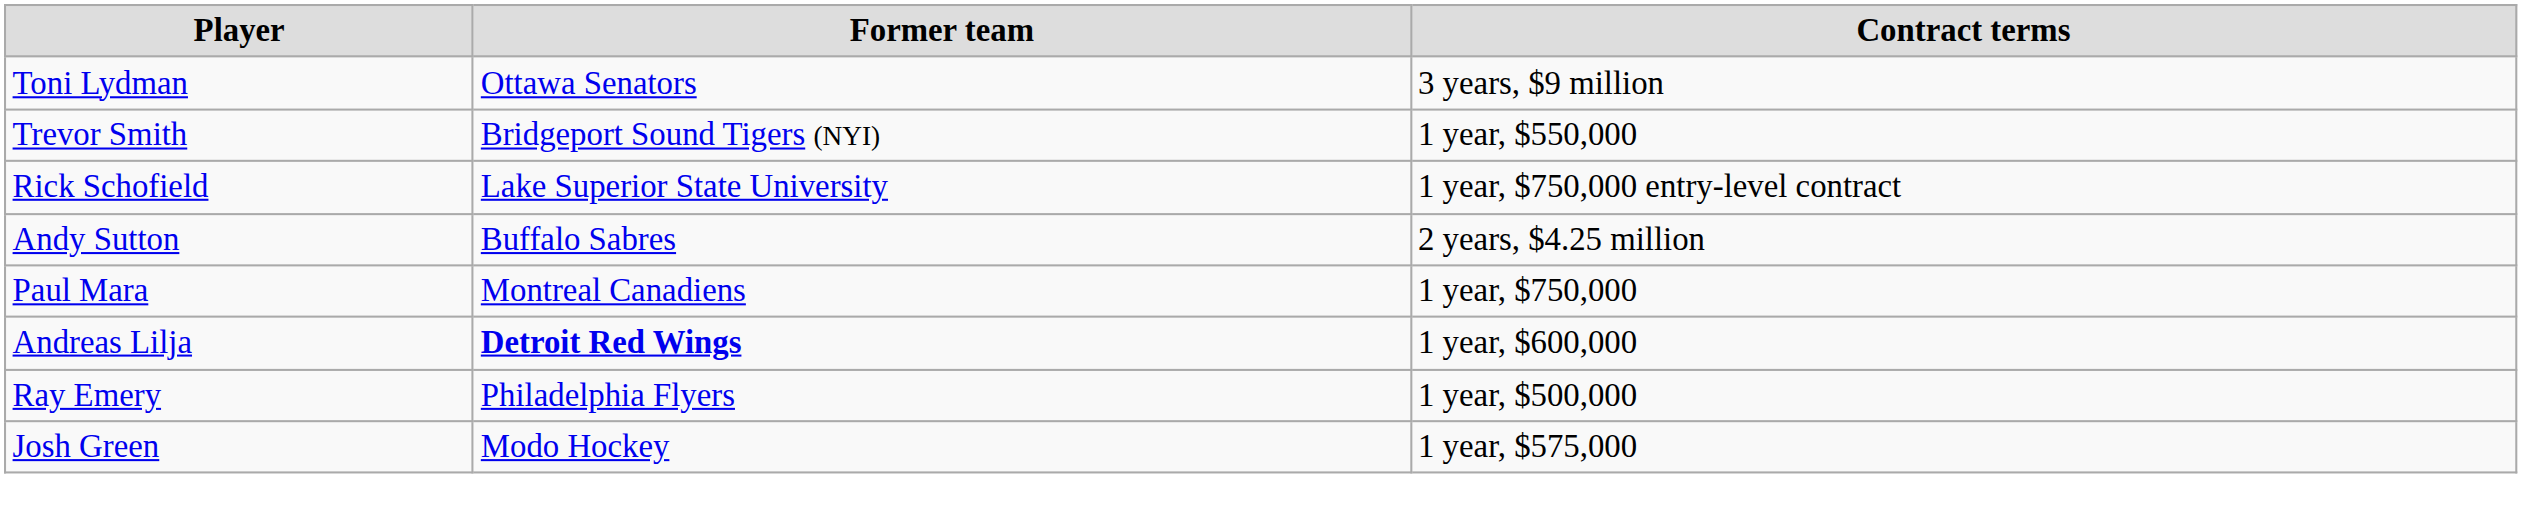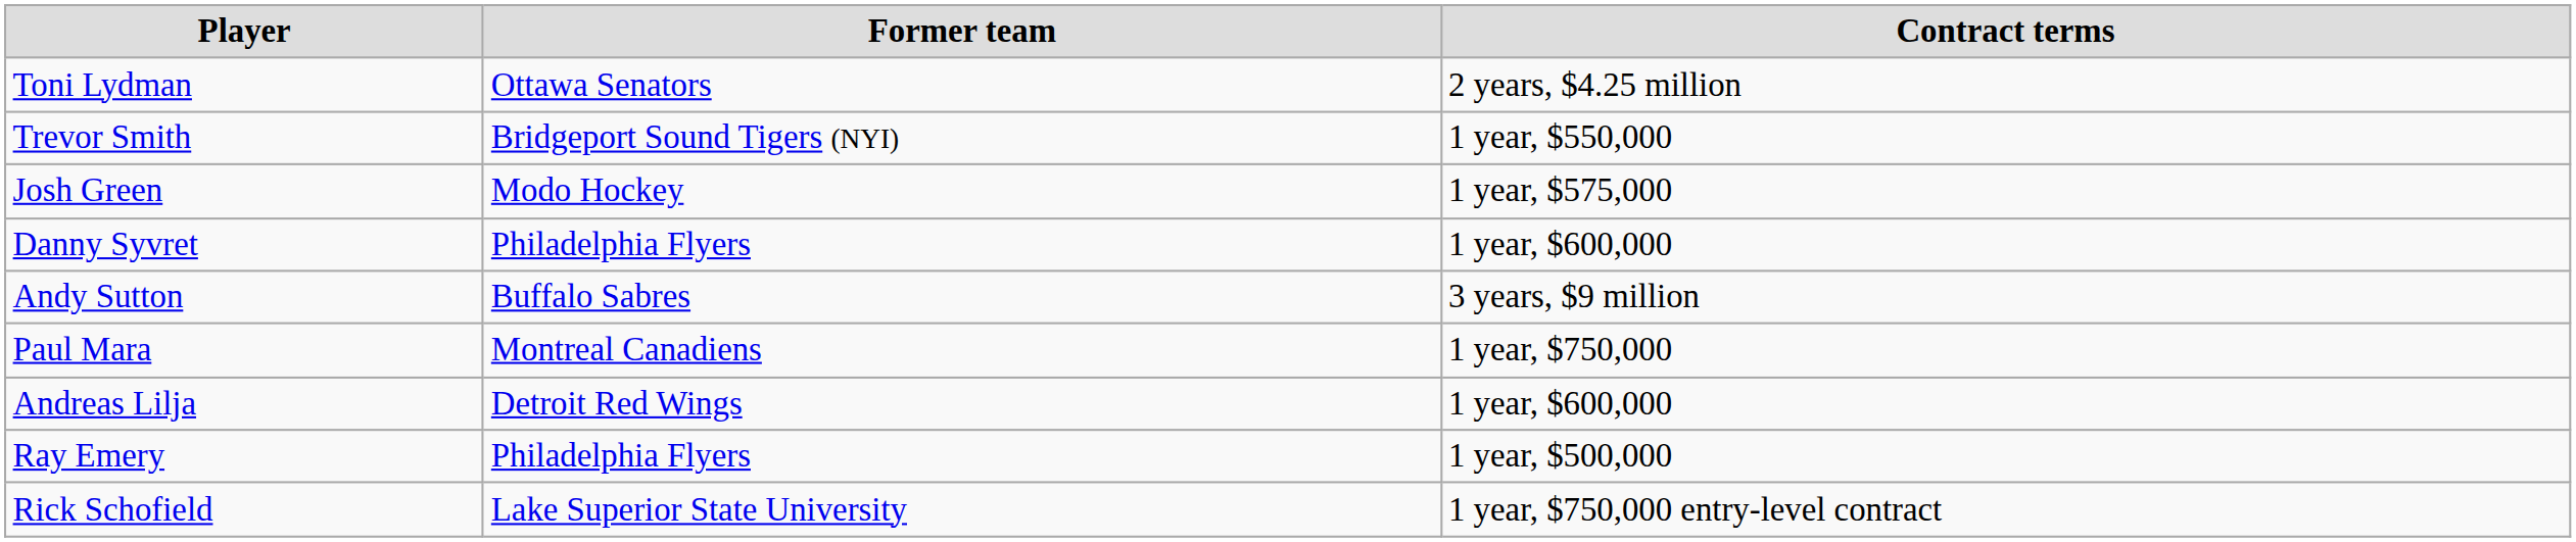 <table class="wikitable" width=97%>
 <tr align="center"  bgcolor="#dddddd">
 <td><strong>Player</strong></td>
 <td><strong>Former team</strong></td>
 <td><strong>Contract terms</strong></td>
 </tr>
 <tr>
 <td><a href='#'>Toni Lydman</a></td>
 <td><a href='#'>Ottawa Senators</a></td>
-<td>3 years, $9 million</td>
+<td>2 years, $4.25 million</td>
 </tr>
 <tr>
 <td><a href='#'>Trevor Smith</a></td>
 <td><a href='#'>Bridgeport Sound Tigers</a> <small>(NYI)</small></td>
 <td>1 year, $550,000</td>
 </tr>
 <tr>
-<td><a href='#'>Rick Schofield</a></td>
-<td><a href='#'>Lake Superior State University</a></td>
-<td>1 year, $750,000 entry-level contract</td>
+<td><a href='#'>Josh Green</a></td>
+<td><a href='#'>Modo Hockey</a></td>
+<td>1 year, $575,000</td>
+</tr>
+<tr>
+<td><a href='#'>Danny Syvret</a></td>
+<td><a href='#'>Philadelphia Flyers</a></td>
+<td>1 year, $600,000</td>
 </tr>
 <tr>
 <td><a href='#'>Andy Sutton</a></td>
 <td><a href='#'>Buffalo Sabres</a></td>
-<td>2 years, $4.25 million</td>
+<td>3 years, $9 million</td>
 </tr>
 <tr>
 <td><a href='#'>Paul Mara</a></td>
 <td><a href='#'>Montreal Canadiens</a></td>
 <td>1 year, $750,000</td>
 </tr>
 <tr>
 <td><a href='#'>Andreas Lilja</a></td>
-<td><strong><a href='#'>Detroit Red Wings</a></strong></td>
+<td><a href='#'>Detroit Red Wings</a></td>
 <td>1 year, $600,000</td>
 </tr>
 <tr>
 <td><a href='#'>Ray Emery</a></td>
 <td><a href='#'>Philadelphia Flyers</a></td>
 <td>1 year, $500,000</td>
 </tr>
 <tr>
-<td><a href='#'>Josh Green</a></td>
-<td><a href='#'>Modo Hockey</a></td>
-<td>1 year, $575,000</td>
+<td><a href='#'>Rick Schofield</a></td>
+<td><a href='#'>Lake Superior State University</a></td>
+<td>1 year, $750,000 entry-level contract</td>
 </tr>
 </table>
